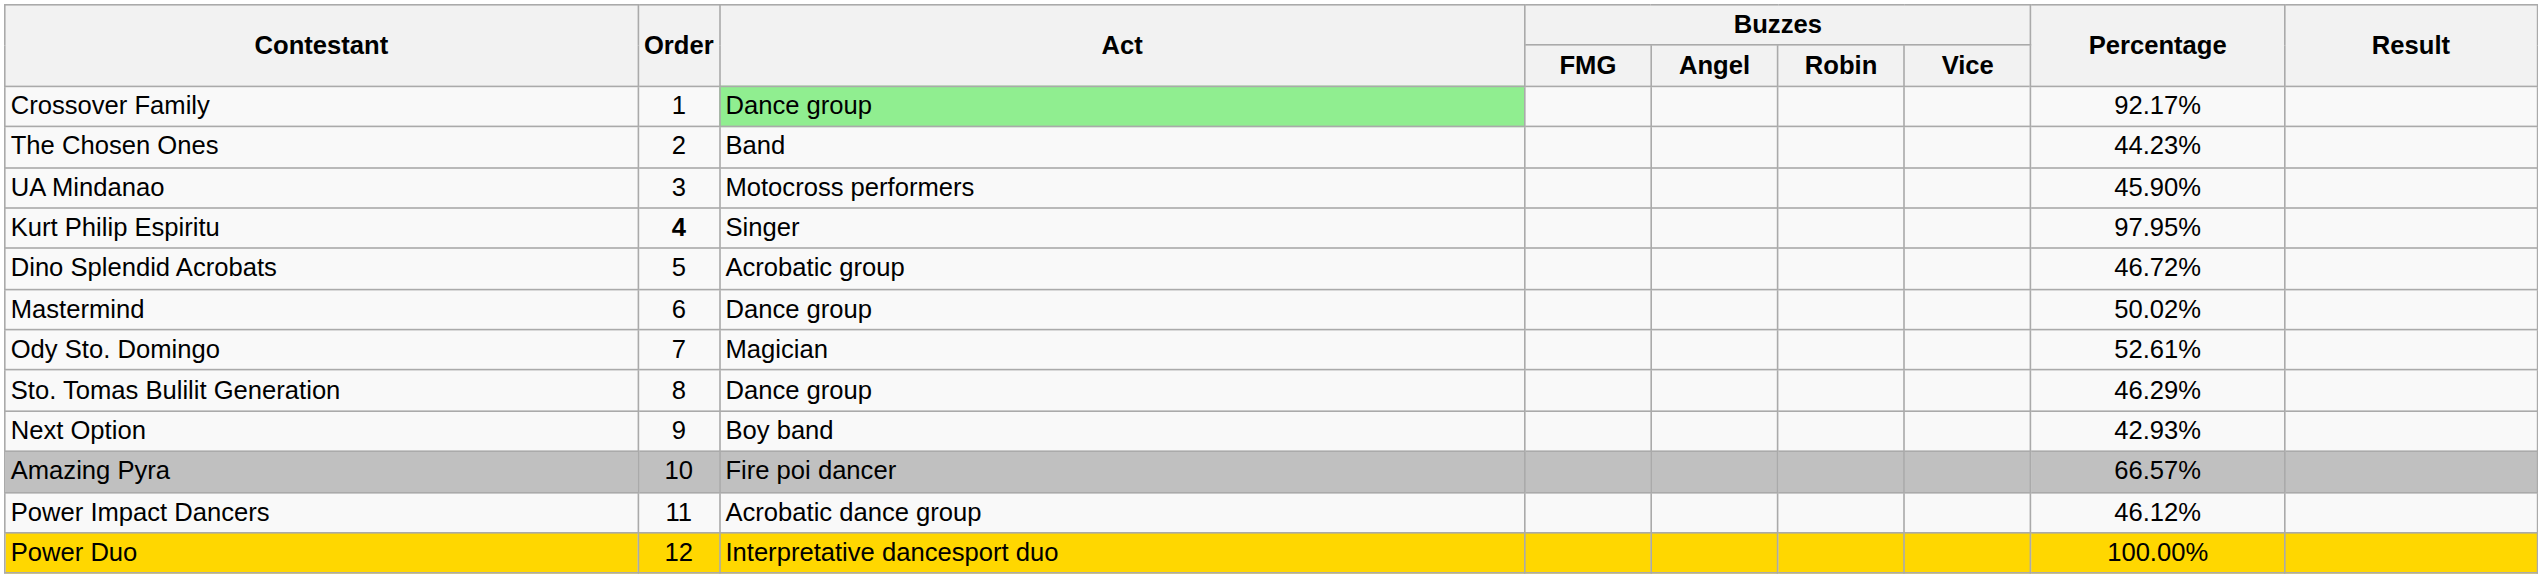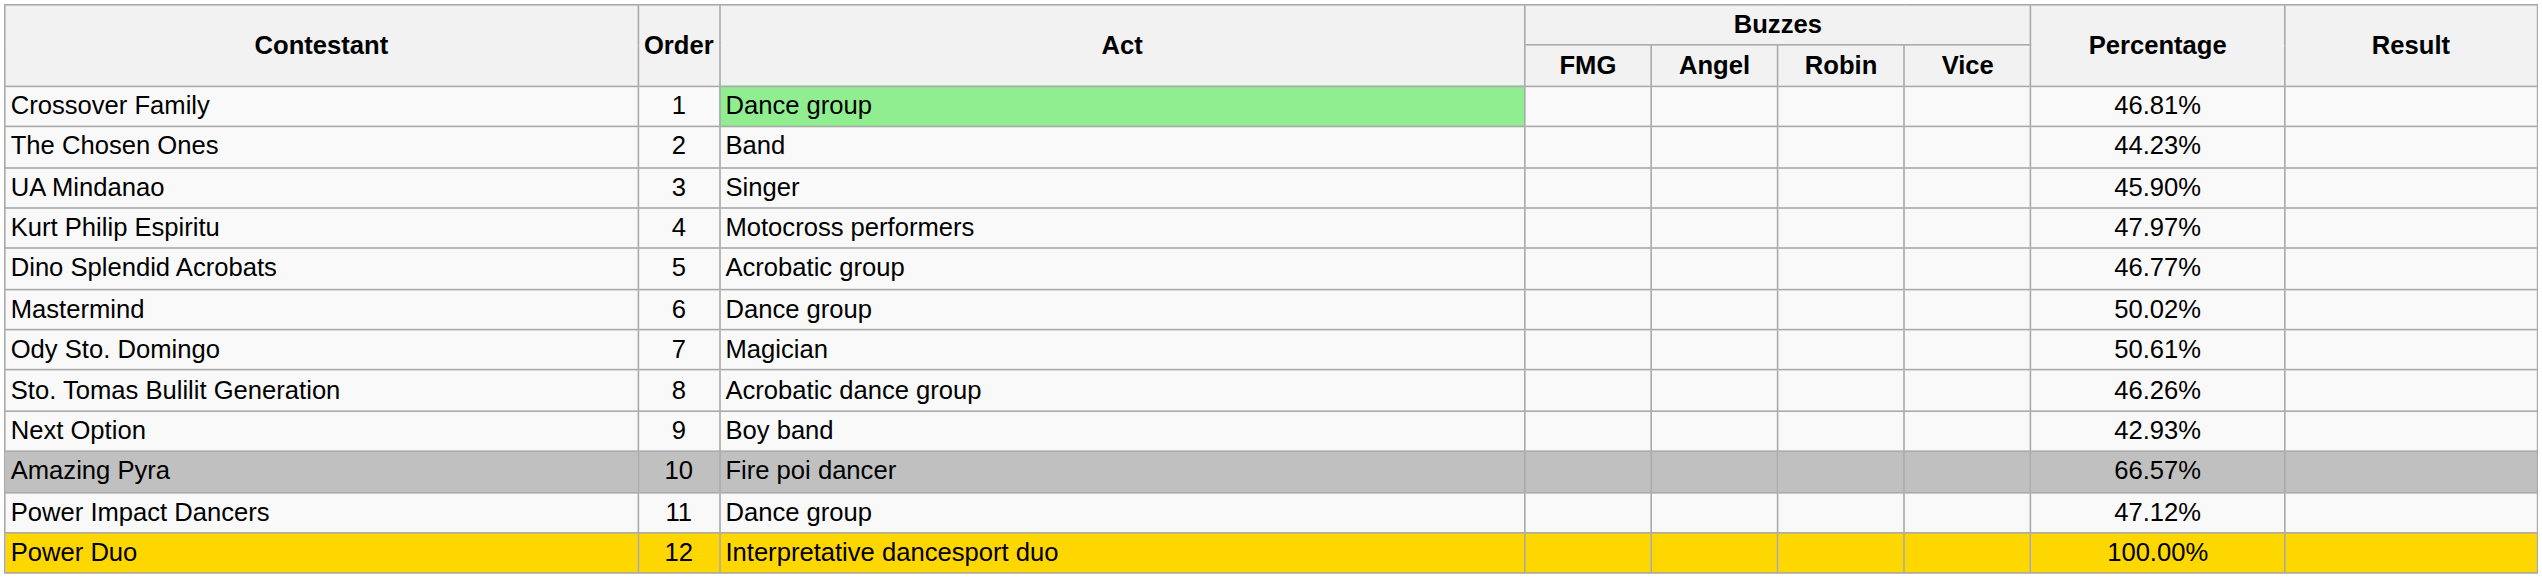 <table class="wikitable" style="text-align:center; width:100%;">
 <tr>
 <th rowspan="2" style="width:25%;">Contestant</th>
 <th rowspan="2" style="width:03%;">Order</th>
 <th rowspan="2">Act</th>
 <th colspan="4" style="width:20%;">Buzzes</th>
 <th rowspan="2" style="width:10%;">Percentage</th>
 <th rowspan="2" style="width:10%;">Result</th>
 </tr>
 <tr>
 <th style="width:05%;">FMG</th>
 <th style="width:05%;">Angel</th>
 <th style="width:05%;">Robin</th>
 <th style="width:05%;">Vice</th>
 </tr>
 <tr>
 <td scope="row" align="left">Crossover Family</td>
 <td>1</td>
 <td align="left" style="background: lightgreen;">Dance group</td>
 <td></td>
 <td></td>
 <td></td>
 <td></td>
-<td>92.17%</td>
+<td>46.81%</td>
 <td></td>
 </tr>
 <tr>
 <td scope="row" align="left">The Chosen Ones</td>
 <td>2</td>
 <td align="left">Band</td>
 <td></td>
 <td></td>
 <td></td>
 <td></td>
 <td>44.23%</td>
 <td></td>
 </tr>
 <tr>
 <td scope="row" align="left">UA Mindanao</td>
 <td>3</td>
-<td align="left">Motocross performers</td>
+<td align="left">Singer</td>
 <td></td>
 <td></td>
 <td></td>
 <td></td>
 <td>45.90%</td>
 <td></td>
 </tr>
 <tr>
 <td scope="row" align="left">Kurt Philip Espiritu</td>
-<td><strong>4</strong></td>
-<td align="left">Singer</td>
+<td>4</td>
+<td align="left">Motocross performers</td>
 <td></td>
 <td></td>
 <td></td>
 <td></td>
-<td>97.95%</td>
+<td>47.97%</td>
 <td></td>
 </tr>
 <tr>
 <td scope="row" align="left">Dino Splendid Acrobats</td>
 <td>5</td>
 <td align="left">Acrobatic group</td>
 <td></td>
 <td></td>
 <td></td>
 <td></td>
-<td>46.72%</td>
+<td>46.77%</td>
 <td></td>
 </tr>
 <tr>
 <td scope="row" align="left">Mastermind</td>
 <td>6</td>
 <td align="left">Dance group</td>
 <td></td>
 <td></td>
 <td></td>
 <td></td>
 <td>50.02%</td>
 <td></td>
 </tr>
 <tr>
 <td scope="row" align="left">Ody Sto. Domingo</td>
 <td>7</td>
 <td align="left">Magician</td>
 <td></td>
 <td></td>
 <td></td>
 <td></td>
-<td>52.61%</td>
+<td>50.61%</td>
 <td></td>
 </tr>
 <tr>
 <td scope="row" align="left">Sto. Tomas Bulilit Generation</td>
 <td>8</td>
-<td align="left">Dance group</td>
+<td align="left">Acrobatic dance group</td>
 <td></td>
 <td></td>
 <td></td>
 <td></td>
-<td>46.29%</td>
+<td>46.26%</td>
 <td></td>
 </tr>
 <tr>
 <td scope="row" align="left">Next Option</td>
 <td>9</td>
 <td align="left">Boy band</td>
 <td></td>
 <td></td>
 <td></td>
 <td></td>
 <td>42.93%</td>
 <td></td>
 </tr>
 <tr bgcolor=silver>
 <td scope="row" align="left">Amazing Pyra</td>
 <td>10</td>
 <td align="left">Fire poi dancer</td>
 <td></td>
 <td></td>
 <td></td>
 <td></td>
 <td>66.57%</td>
 <td></td>
 </tr>
 <tr>
 <td scope="row" align="left">Power Impact Dancers </td>
 <td>11</td>
-<td align="left">Acrobatic dance group</td>
+<td align="left">Dance group</td>
 <td></td>
 <td></td>
 <td></td>
 <td></td>
-<td>46.12%</td>
+<td>47.12%</td>
 <td></td>
 </tr>
 <tr bgcolor=gold>
 <td scope="row" align="left">Power Duo </td>
 <td>12</td>
 <td align="left">Interpretative dancesport duo</td>
 <td></td>
 <td></td>
 <td></td>
 <td></td>
 <td>100.00%</td>
 <td></td>
 </tr>
 </table>
